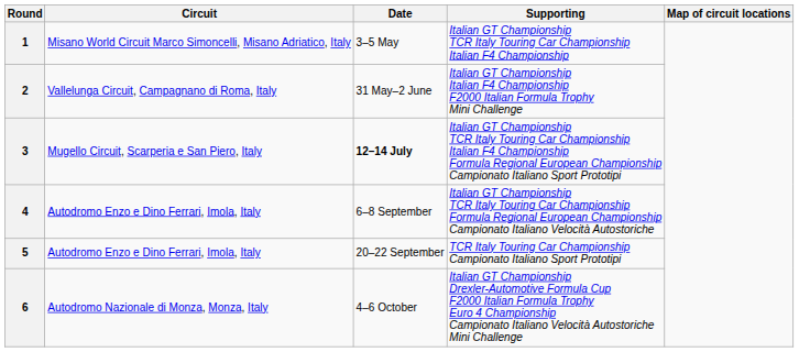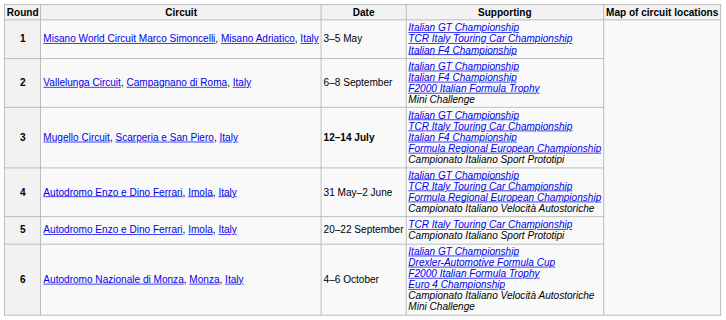 <table class="wikitable" style="font-size: 85%;">
 <tr>
 <th>Round</th>
 <th>Circuit</th>
 <th>Date</th>
 <th>Supporting</th>
 <th>Map of circuit locations</th>
 </tr>
 <tr>
 <th>1</th>
 <td> <a href='#'>Misano World Circuit Marco Simoncelli</a>, <a href='#'>Misano Adriatico</a>, <a href='#'>Italy</a></td>
 <td>3–5 May</td>
 <td><em><a href='#'>Italian GT Championship</a><br><a href='#'>TCR Italy Touring Car Championship</a><br><a href='#'>Italian F4 Championship</a></em></td>
 <td rowspan="6"></td>
 </tr>
 <tr>
 <th>2</th>
 <td> <a href='#'>Vallelunga Circuit</a>, <a href='#'>Campagnano di Roma</a>, <a href='#'>Italy</a></td>
-<td>31 May–2 June</td>
+<td>6–8 September</td>
 <td><em><a href='#'>Italian GT Championship</a><br><a href='#'>Italian F4 Championship</a><br><a href='#'>F2000 Italian Formula Trophy</a></em><br><em>Mini Challenge</em></td>
 </tr>
 <tr>
 <th>3</th>
 <td> <a href='#'>Mugello Circuit</a>, <a href='#'>Scarperia e San Piero</a>, <a href='#'>Italy</a></td>
 <td><strong>12–14 July</strong></td>
 <td><em><a href='#'>Italian GT Championship</a><br><a href='#'>TCR Italy Touring Car Championship</a><br><a href='#'>Italian F4 Championship</a><br><a href='#'>Formula Regional European Championship</a></em><br><em>Campionato Italiano Sport Prototipi</em></td>
 </tr>
 <tr>
 <th>4</th>
 <td> <a href='#'>Autodromo Enzo e Dino Ferrari</a>, <a href='#'>Imola</a>, <a href='#'>Italy</a></td>
-<td>6–8 September</td>
+<td>31 May–2 June</td>
 <td><em><a href='#'>Italian GT Championship</a><br><a href='#'>TCR Italy Touring Car Championship</a><br><a href='#'>Formula Regional European Championship</a></em><br><em>Campionato Italiano Velocità Autostoriche</em></td>
 </tr>
 <tr>
 <th>5</th>
 <td> <a href='#'>Autodromo Enzo e Dino Ferrari</a>, <a href='#'>Imola</a>, <a href='#'>Italy</a></td>
 <td>20–22 September</td>
 <td><a href='#'><em>TCR Italy Touring Car Championship</em></a><br><em>Campionato Italiano Sport Prototipi</em></td>
 </tr>
 <tr>
 <th>6</th>
 <td> <a href='#'>Autodromo Nazionale di Monza</a>, <a href='#'>Monza</a>, <a href='#'>Italy</a></td>
 <td>4–6 October</td>
 <td><a href='#'><em>Italian GT Championship</em></a><br><a href='#'><em>Drexler-Automotive Formula Cup</em></a><br><a href='#'><em>F2000 Italian Formula Trophy</em></a><br><a href='#'><em>Euro 4 Championship</em></a><br><em>Campionato Italiano Velocità Autostoriche</em><br><em>Mini Challenge</em></td>
 </tr>
 </table>
